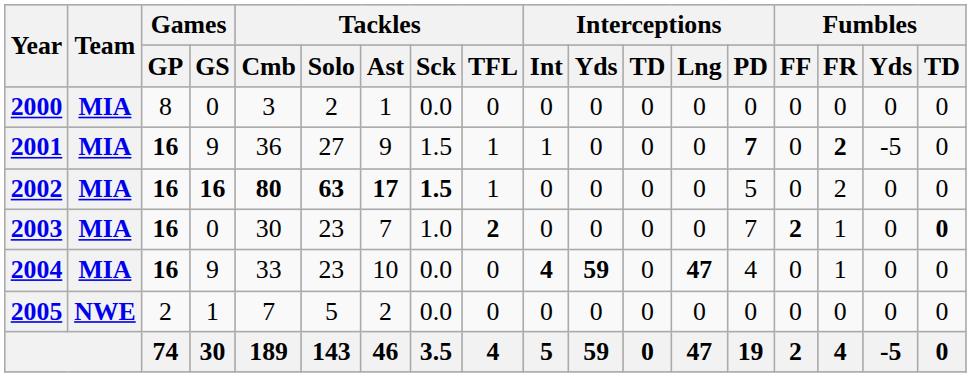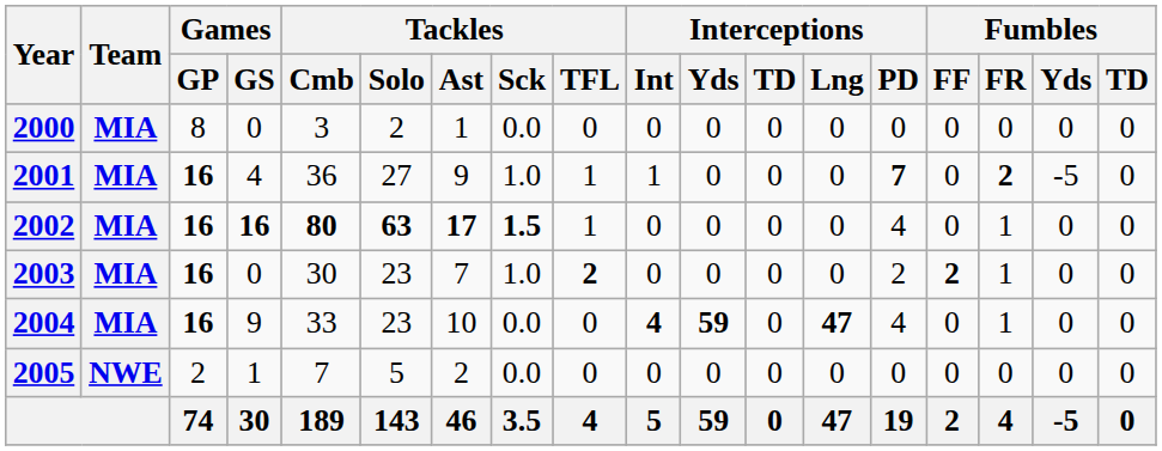 <table class="wikitable" style="text-align:center">
 <tr>
 <th rowspan="2">Year</th>
 <th rowspan="2">Team</th>
 <th colspan="2">Games</th>
 <th colspan="5">Tackles</th>
 <th colspan="5">Interceptions</th>
 <th colspan="4">Fumbles</th>
 </tr>
 <tr>
 <th>GP</th>
 <th>GS</th>
 <th>Cmb</th>
 <th>Solo</th>
 <th>Ast</th>
 <th>Sck</th>
 <th>TFL</th>
 <th>Int</th>
 <th>Yds</th>
 <th>TD</th>
 <th>Lng</th>
 <th>PD</th>
 <th>FF</th>
 <th>FR</th>
 <th>Yds</th>
 <th>TD</th>
 </tr>
 <tr>
 <th><a href='#'>2000</a></th>
 <th><a href='#'>MIA</a></th>
 <td>8</td>
 <td>0</td>
 <td>3</td>
 <td>2</td>
 <td>1</td>
 <td>0.0</td>
 <td>0</td>
 <td>0</td>
 <td>0</td>
 <td>0</td>
 <td>0</td>
 <td>0</td>
 <td>0</td>
 <td>0</td>
 <td>0</td>
 <td>0</td>
 </tr>
 <tr>
 <th><a href='#'>2001</a></th>
 <th><a href='#'>MIA</a></th>
 <td><strong>16</strong></td>
-<td>9</td>
+<td>4</td>
 <td>36</td>
 <td>27</td>
 <td>9</td>
-<td>1.5</td>
+<td>1.0</td>
 <td>1</td>
 <td>1</td>
 <td>0</td>
 <td>0</td>
 <td>0</td>
 <td><strong>7</strong></td>
 <td>0</td>
 <td><strong>2</strong></td>
 <td>-5</td>
 <td>0</td>
 </tr>
 <tr>
 <th><a href='#'>2002</a></th>
 <th><a href='#'>MIA</a></th>
 <td><strong>16</strong></td>
 <td><strong>16</strong></td>
 <td><strong>80</strong></td>
 <td><strong>63</strong></td>
 <td><strong>17</strong></td>
 <td><strong>1.5</strong></td>
 <td>1</td>
 <td>0</td>
 <td>0</td>
 <td>0</td>
 <td>0</td>
-<td>5</td>
+<td>4</td>
 <td>0</td>
-<td>2</td>
+<td>1</td>
 <td>0</td>
 <td>0</td>
 </tr>
 <tr>
 <th><a href='#'>2003</a></th>
 <th><a href='#'>MIA</a></th>
 <td><strong>16</strong></td>
 <td>0</td>
 <td>30</td>
 <td>23</td>
 <td>7</td>
 <td>1.0</td>
 <td><strong>2</strong></td>
 <td>0</td>
 <td>0</td>
 <td>0</td>
 <td>0</td>
-<td>7</td>
+<td>2</td>
 <td><strong>2</strong></td>
 <td>1</td>
 <td>0</td>
-<td><strong>0</strong></td>
+<td>0</td>
 </tr>
 <tr>
 <th><a href='#'>2004</a></th>
 <th><a href='#'>MIA</a></th>
 <td><strong>16</strong></td>
 <td>9</td>
 <td>33</td>
 <td>23</td>
 <td>10</td>
 <td>0.0</td>
 <td>0</td>
 <td><strong>4</strong></td>
 <td><strong>59</strong></td>
 <td>0</td>
 <td><strong>47</strong></td>
 <td>4</td>
 <td>0</td>
 <td>1</td>
 <td>0</td>
 <td>0</td>
 </tr>
 <tr>
 <th><a href='#'>2005</a></th>
 <th><a href='#'>NWE</a></th>
 <td>2</td>
 <td>1</td>
 <td>7</td>
 <td>5</td>
 <td>2</td>
 <td>0.0</td>
 <td>0</td>
 <td>0</td>
 <td>0</td>
 <td>0</td>
 <td>0</td>
 <td>0</td>
 <td>0</td>
 <td>0</td>
 <td>0</td>
 <td>0</td>
 </tr>
 <tr>
 <th colspan="2"></th>
 <th>74</th>
 <th>30</th>
 <th>189</th>
 <th>143</th>
 <th>46</th>
 <th>3.5</th>
 <th>4</th>
 <th>5</th>
 <th>59</th>
 <th>0</th>
 <th>47</th>
 <th>19</th>
 <th>2</th>
 <th>4</th>
 <th>-5</th>
 <th>0</th>
 </tr>
 </table>
